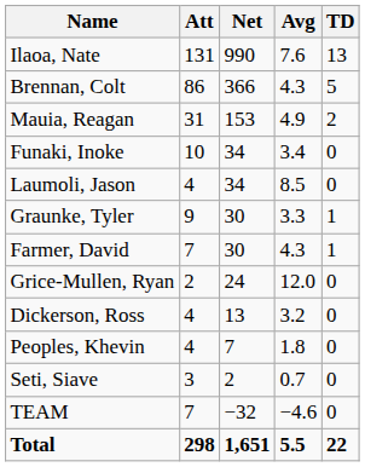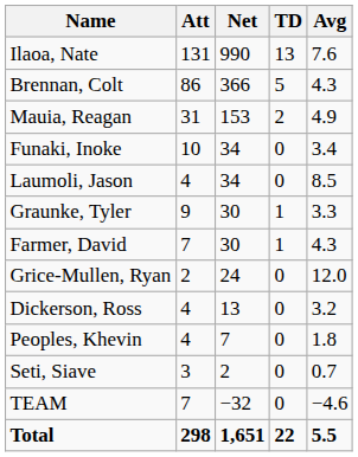 <table class="wikitable" style="white-space:nowrap;">
 <tr>
 <th>Name</th>
 <th>Att</th>
 <th>Net</th>
+<th>TD</th>
 <th>Avg</th>
-<th>TD</th>
 </tr>
 <tr>
 <td>Ilaoa, Nate</td>
 <td>131</td>
 <td>990</td>
+<td>13</td>
 <td>7.6</td>
-<td>13</td>
 </tr>
 <tr>
 <td>Brennan, Colt</td>
 <td>86</td>
 <td>366</td>
+<td>5</td>
 <td>4.3</td>
-<td>5</td>
 </tr>
 <tr>
 <td>Mauia, Reagan</td>
 <td>31</td>
 <td>153</td>
+<td>2</td>
 <td>4.9</td>
-<td>2</td>
 </tr>
 <tr>
 <td>Funaki, Inoke</td>
 <td>10</td>
 <td>34</td>
+<td>0</td>
 <td>3.4</td>
-<td>0</td>
 </tr>
 <tr>
 <td>Laumoli, Jason</td>
 <td>4</td>
 <td>34</td>
+<td>0</td>
 <td>8.5</td>
-<td>0</td>
 </tr>
 <tr>
 <td>Graunke, Tyler</td>
 <td>9</td>
 <td>30</td>
+<td>1</td>
 <td>3.3</td>
-<td>1</td>
 </tr>
 <tr>
 <td>Farmer, David</td>
 <td>7</td>
 <td>30</td>
+<td>1</td>
 <td>4.3</td>
-<td>1</td>
 </tr>
 <tr>
 <td>Grice-Mullen, Ryan</td>
 <td>2</td>
 <td>24</td>
+<td>0</td>
 <td>12.0</td>
-<td>0</td>
 </tr>
 <tr>
 <td>Dickerson, Ross</td>
 <td>4</td>
 <td>13</td>
+<td>0</td>
 <td>3.2</td>
-<td>0</td>
 </tr>
 <tr>
 <td>Peoples, Khevin</td>
 <td>4</td>
 <td>7</td>
+<td>0</td>
 <td>1.8</td>
-<td>0</td>
 </tr>
 <tr>
 <td>Seti, Siave</td>
 <td>3</td>
 <td>2</td>
+<td>0</td>
 <td>0.7</td>
-<td>0</td>
 </tr>
 <tr>
 <td>TEAM</td>
 <td>7</td>
 <td>−32</td>
+<td>0</td>
 <td>−4.6</td>
-<td>0</td>
 </tr>
 <tr style="font-weight:bold;">
 <td>Total</td>
 <td>298</td>
 <td>1,651</td>
+<td>22</td>
 <td>5.5</td>
-<td>22</td>
 </tr>
 </table>
